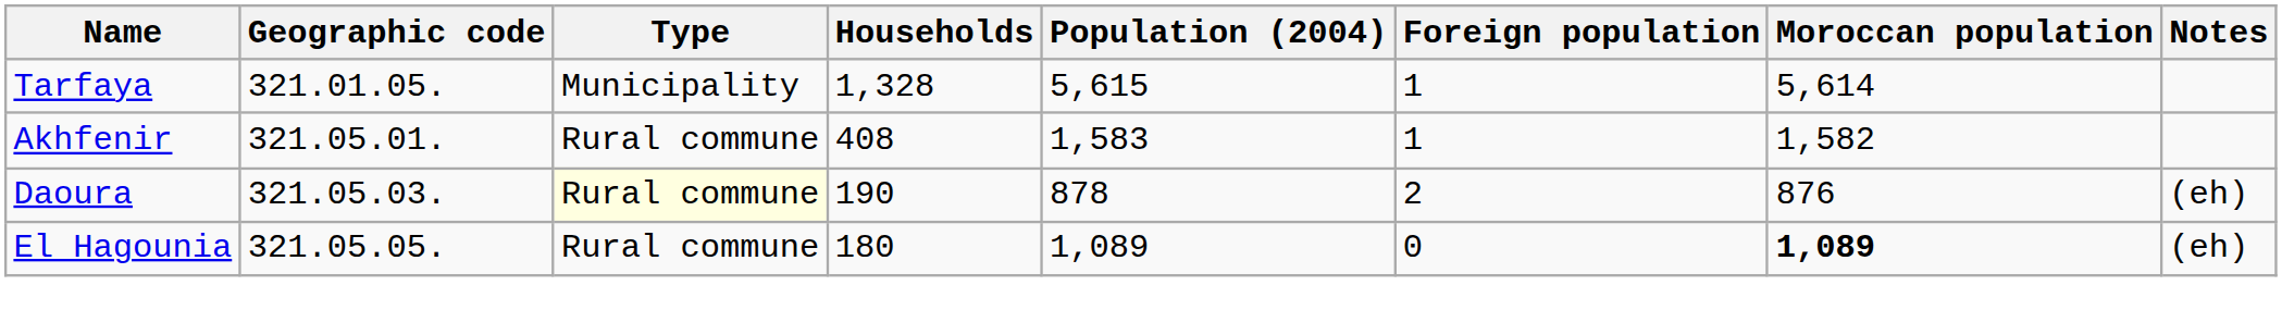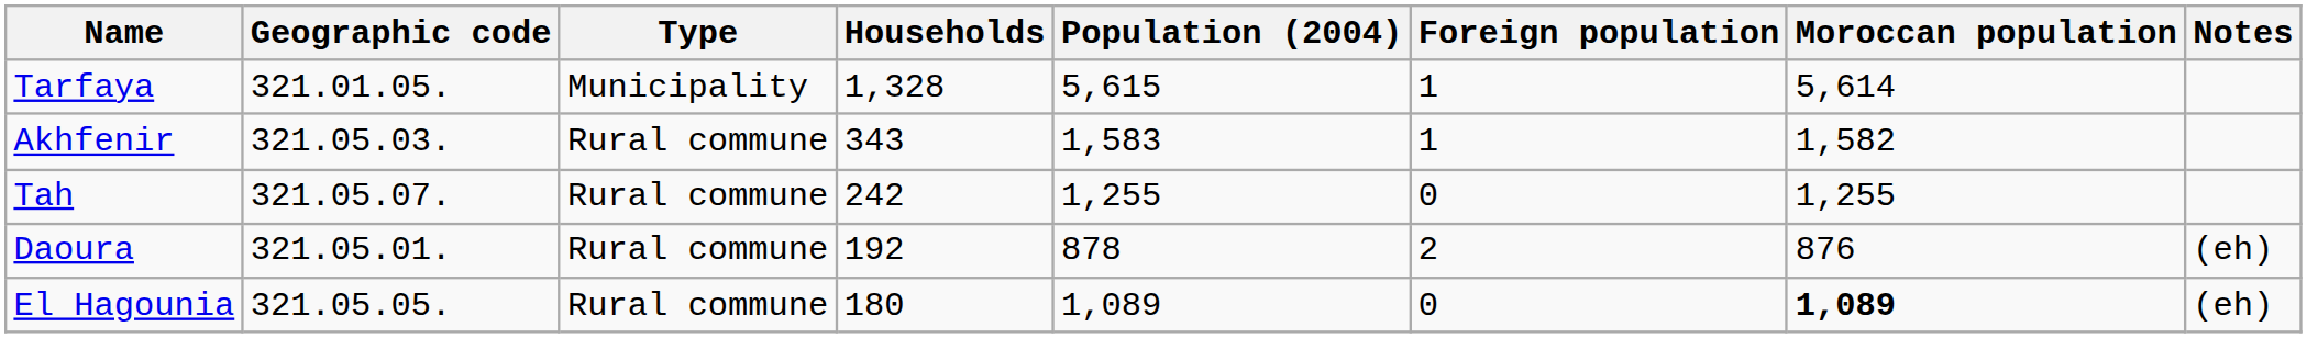 <table class="wikitable sortable">
 <tr>
 <th>Name</th>
 <th>Geographic code</th>
 <th>Type</th>
 <th>Households</th>
 <th>Population (2004)</th>
 <th>Foreign population</th>
 <th>Moroccan population</th>
 <th>Notes</th>
 </tr>
 <tr>
 <td><a href='#'>Tarfaya</a></td>
 <td>321.01.05.</td>
 <td>Municipality</td>
 <td>1,328</td>
 <td>5,615</td>
 <td>1</td>
 <td>5,614</td>
 <td></td>
 </tr>
 <tr>
 <td><a href='#'>Akhfenir</a></td>
-<td>321.05.01.</td>
+<td>321.05.03.</td>
 <td>Rural commune</td>
-<td>408</td>
+<td>343</td>
 <td>1,583</td>
 <td>1</td>
 <td>1,582</td>
 <td></td>
 </tr>
 <tr>
+<td><a href='#'>Tah</a></td>
+<td>321.05.07.</td>
+<td>Rural commune</td>
+<td>242</td>
+<td>1,255</td>
+<td>0</td>
+<td>1,255</td>
+<td></td>
+</tr>
+<tr>
 <td><a href='#'>Daoura</a></td>
-<td>321.05.03.</td>
-<td style="background: lightyellow;">Rural commune</td>
-<td>190</td>
+<td>321.05.01.</td>
+<td>Rural commune</td>
+<td>192</td>
 <td>878</td>
 <td>2</td>
 <td>876</td>
 <td>(eh)</td>
 </tr>
 <tr>
 <td><a href='#'>El Hagounia</a></td>
 <td>321.05.05.</td>
 <td>Rural commune</td>
 <td>180</td>
 <td>1,089</td>
 <td>0</td>
 <td><strong>1,089</strong></td>
 <td>(eh)</td>
 </tr>
 </table>
